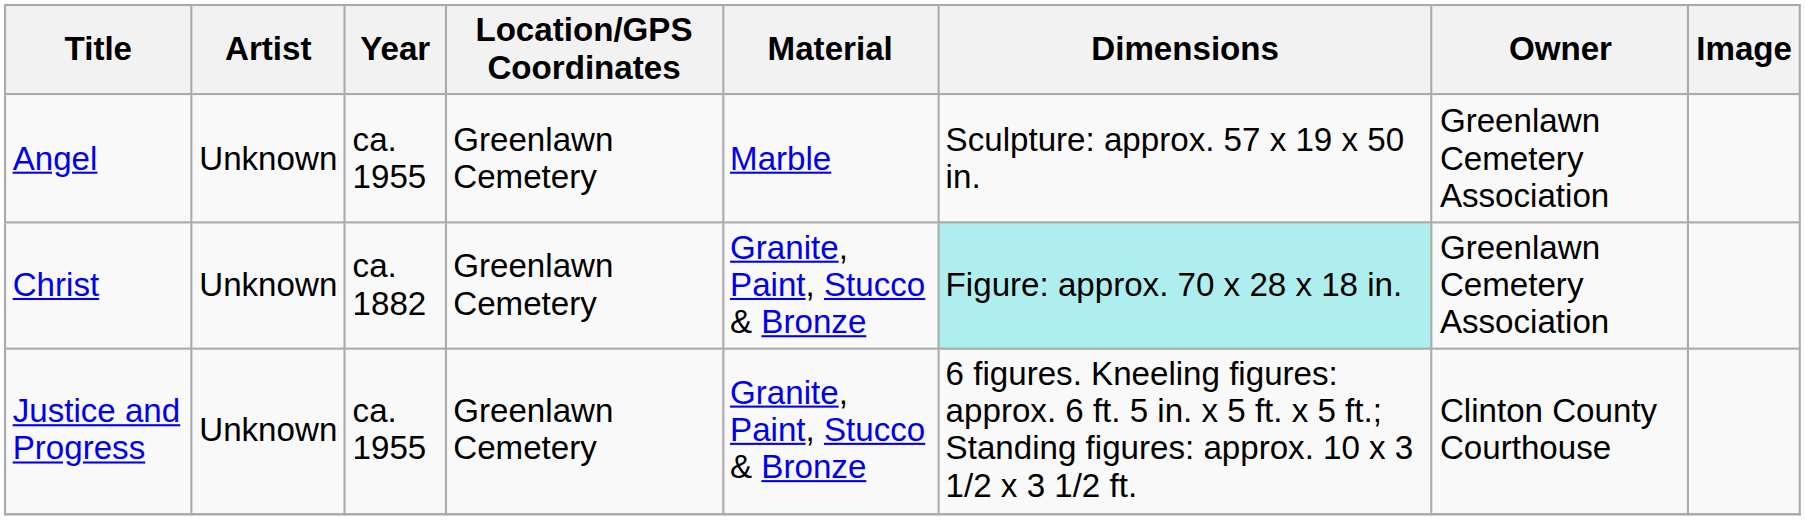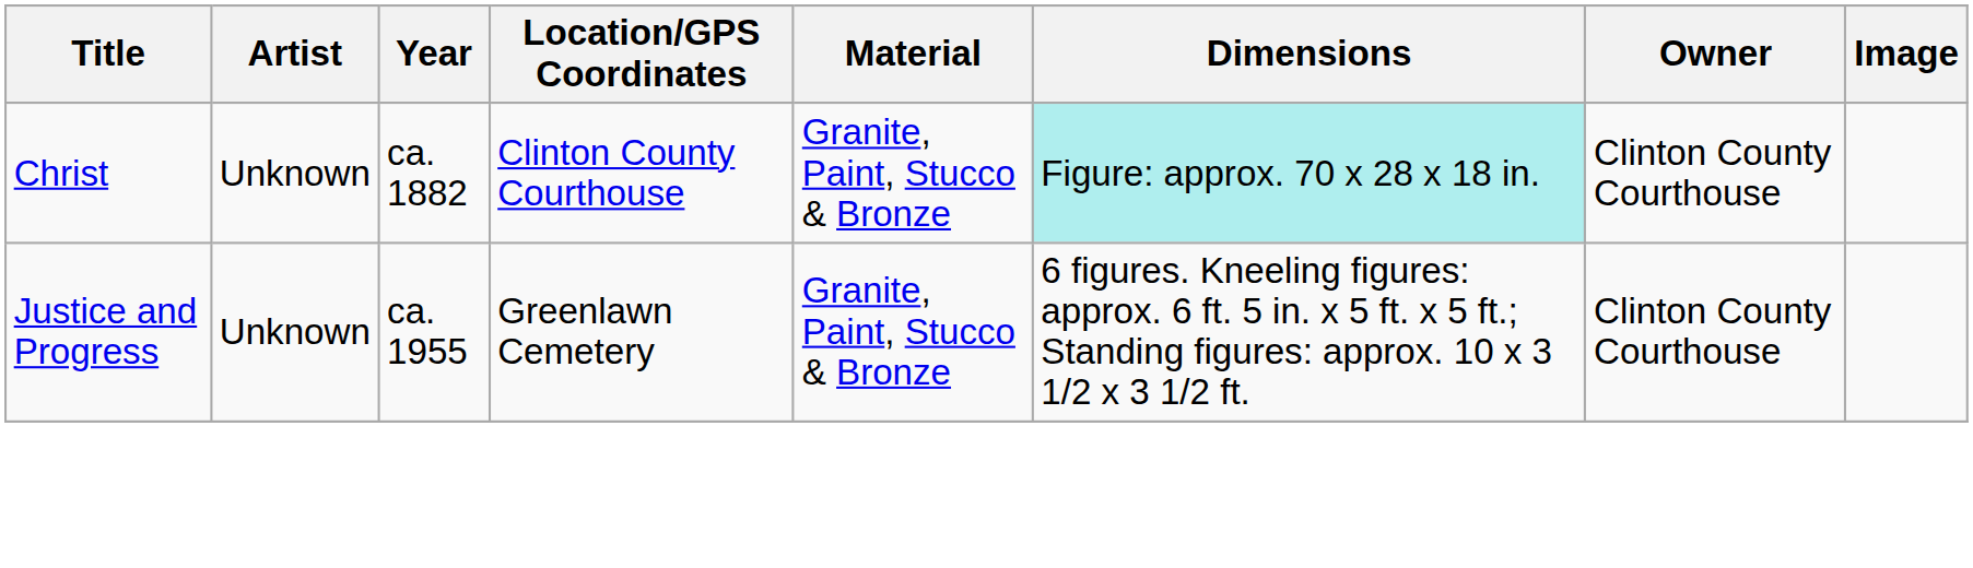 <table class="wikitable sortable">
 <tr>
 <th>Title</th>
 <th>Artist</th>
 <th>Year</th>
 <th>Location/GPS Coordinates</th>
 <th>Material</th>
 <th>Dimensions</th>
 <th>Owner</th>
 <th>Image</th>
 </tr>
 <tr>
-<td><a href='#'>Angel</a></td>
-<td>Unknown</td>
-<td>ca. 1955</td>
-<td>Greenlawn Cemetery</td>
-<td><a href='#'>Marble</a></td>
-<td>Sculpture: approx. 57 x 19 x 50 in.</td>
-<td>Greenlawn Cemetery Association</td>
-<td></td>
-</tr>
-<tr>
 <td><a href='#'>Christ</a></td>
 <td>Unknown</td>
 <td>ca. 1882</td>
-<td>Greenlawn Cemetery</td>
+<td><a href='#'>Clinton County Courthouse</a></td>
 <td><a href='#'>Granite</a>, <a href='#'>Paint</a>, <a href='#'>Stucco</a> & <a href='#'>Bronze</a></td>
 <td style="background: paleturquoise;">Figure: approx. 70 x 28 x 18 in.</td>
-<td>Greenlawn Cemetery Association</td>
+<td>Clinton County Courthouse</td>
 <td></td>
 </tr>
 <tr>
 <td><a href='#'>Justice and Progress</a></td>
 <td>Unknown</td>
 <td>ca. 1955</td>
 <td>Greenlawn Cemetery</td>
 <td><a href='#'>Granite</a>, <a href='#'>Paint</a>, <a href='#'>Stucco</a> & <a href='#'>Bronze</a></td>
 <td>6 figures. Kneeling figures: approx. 6 ft. 5 in. x 5 ft. x 5 ft.; Standing figures: approx. 10 x 3 1/2 x 3 1/2 ft.</td>
 <td>Clinton County Courthouse</td>
 <td></td>
 </tr>
 <tr>
 </tr>
 </table>
